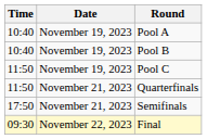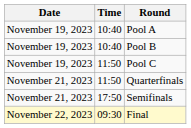 <table class="wikitable">
 <tr>
+<th>Date</th>
 <th>Time</th>
-<th>Date</th>
 <th>Round</th>
 </tr>
 <tr>
+<td>November 19, 2023</td>
 <td>10:40</td>
-<td>November 19, 2023</td>
 <td>Pool A</td>
 </tr>
 <tr>
+<td>November 19, 2023</td>
 <td>10:40</td>
-<td>November 19, 2023</td>
 <td>Pool B</td>
 </tr>
 <tr>
+<td>November 19, 2023</td>
 <td>11:50</td>
-<td>November 19, 2023</td>
 <td>Pool C</td>
 </tr>
 <tr>
+<td>November 21, 2023</td>
 <td>11:50</td>
-<td>November 21, 2023</td>
 <td>Quarterfinals</td>
 </tr>
 <tr>
+<td>November 21, 2023</td>
 <td>17:50</td>
-<td>November 21, 2023</td>
 <td>Semifinals</td>
 </tr>
 <tr style=background:lemonchiffon>
+<td>November 22, 2023</td>
 <td>09:30</td>
-<td>November 22, 2023</td>
 <td>Final</td>
 </tr>
 </table>
